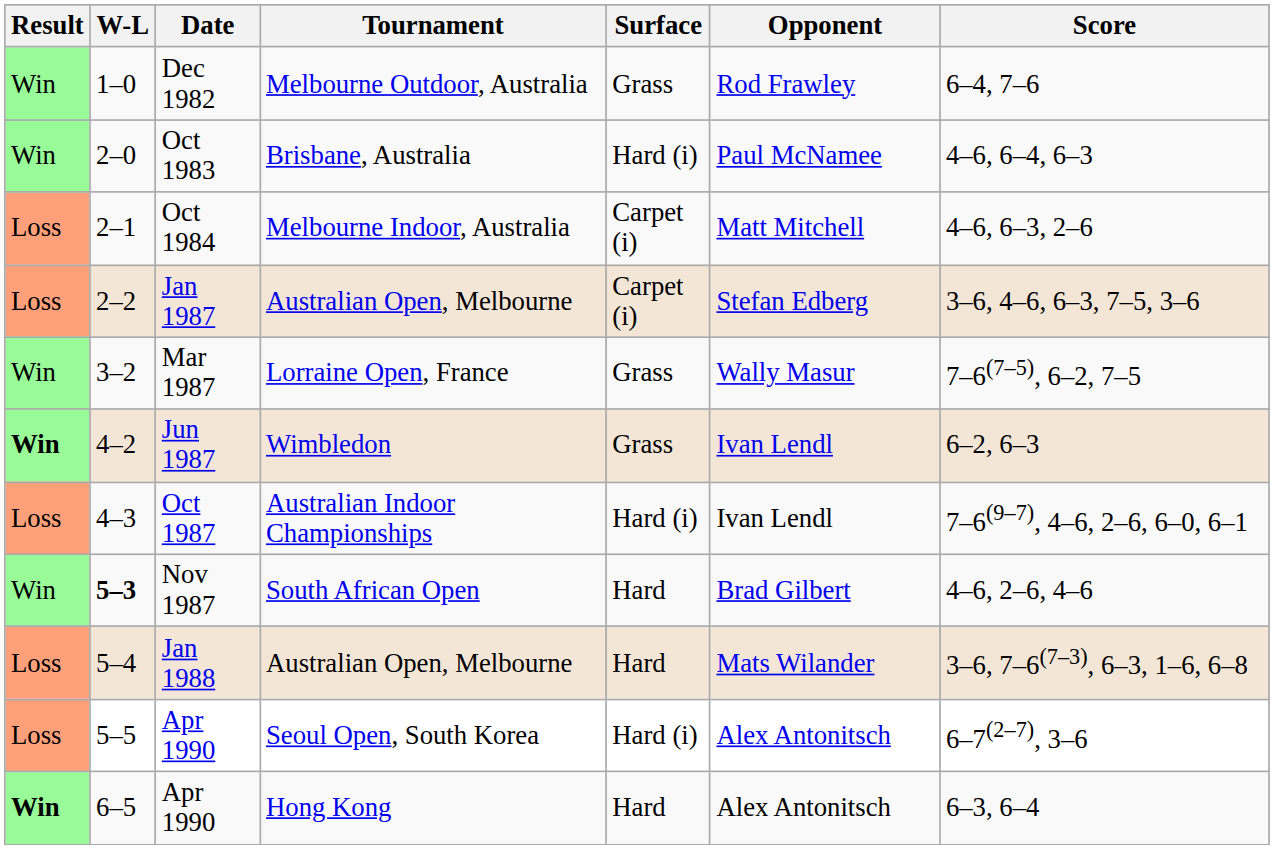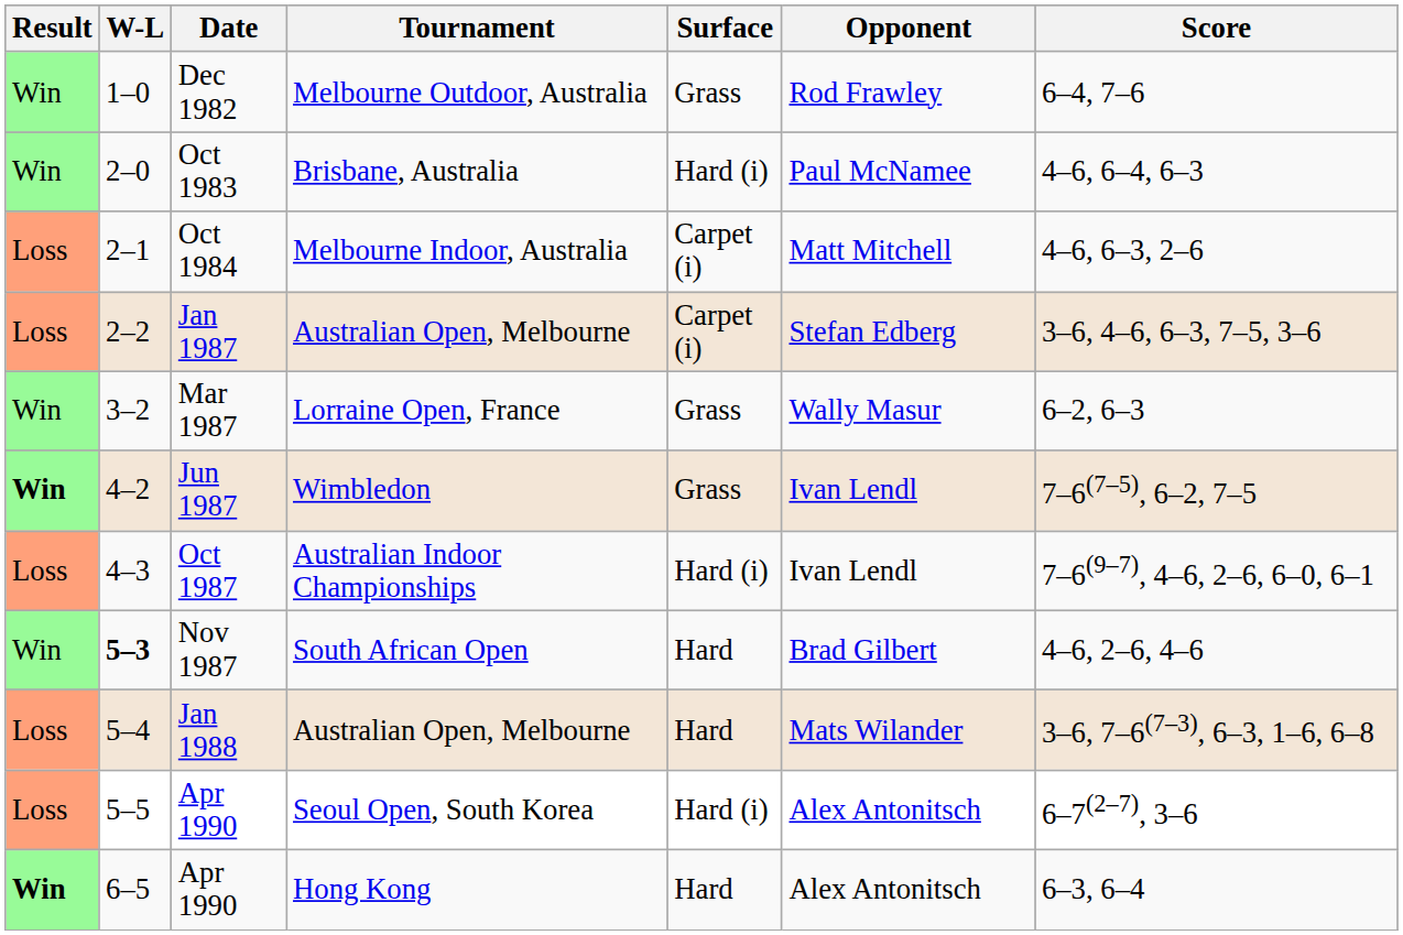 <table class="wikitable sortable">
 <tr>
 <th>Result</th>
 <th style="width:32px" class="unsortable">W-L</th>
 <th style="width:55px">Date</th>
 <th style="width:200px">Tournament</th>
 <th style="width:55px">Surface</th>
 <th style="width:130px">Opponent</th>
 <th class="unsortable" style="width:190px">Score</th>
 </tr>
 <tr>
 <td style="background:#98fb98;">Win</td>
 <td>1–0</td>
 <td>Dec 1982</td>
 <td><a href='#'>Melbourne Outdoor</a>, Australia</td>
 <td>Grass</td>
 <td> <a href='#'>Rod Frawley</a></td>
 <td>6–4, 7–6</td>
 </tr>
 <tr>
 <td style="background:#98fb98;">Win</td>
 <td>2–0</td>
 <td>Oct 1983</td>
 <td><a href='#'>Brisbane</a>, Australia</td>
 <td>Hard (i)</td>
 <td> <a href='#'>Paul McNamee</a></td>
 <td>4–6, 6–4, 6–3</td>
 </tr>
 <tr>
 <td style="background:#ffa07a;">Loss</td>
 <td>2–1</td>
 <td>Oct 1984</td>
 <td><a href='#'>Melbourne Indoor</a>, Australia</td>
 <td>Carpet (i)</td>
 <td> <a href='#'>Matt Mitchell</a></td>
 <td>4–6, 6–3, 2–6</td>
 </tr>
 <tr style="background:#f3e6d7;">
 <td style="background:#ffa07a;">Loss</td>
 <td>2–2</td>
 <td><a href='#'>Jan 1987</a></td>
 <td><a href='#'>Australian Open</a>, Melbourne</td>
 <td>Carpet (i)</td>
 <td> <a href='#'>Stefan Edberg</a></td>
 <td>3–6, 4–6, 6–3, 7–5, 3–6</td>
 </tr>
 <tr>
 <td style="background:#98fb98;">Win</td>
 <td>3–2</td>
 <td>Mar 1987</td>
 <td><a href='#'>Lorraine Open</a>, France</td>
 <td>Grass</td>
 <td> <a href='#'>Wally Masur</a></td>
-<td>7–6<sup>(7–5)</sup>, 6–2, 7–5</td>
+<td>6–2, 6–3</td>
 </tr>
 <tr style="background:#f3e6d7;">
 <td style="background:#98fb98;"><strong>Win</strong></td>
 <td>4–2</td>
 <td><a href='#'>Jun 1987</a></td>
 <td><a href='#'>Wimbledon</a></td>
 <td>Grass</td>
 <td> <a href='#'>Ivan Lendl</a></td>
-<td>6–2, 6–3</td>
+<td>7–6<sup>(7–5)</sup>, 6–2, 7–5</td>
 </tr>
 <tr>
 <td style="background:#ffa07a;">Loss</td>
 <td>4–3</td>
 <td><a href='#'>Oct 1987</a></td>
 <td><a href='#'>Australian Indoor Championships</a></td>
 <td>Hard (i)</td>
 <td> Ivan Lendl</td>
 <td>7–6<sup>(9–7)</sup>, 4–6, 2–6, 6–0, 6–1</td>
 </tr>
 <tr>
 <td style="background:#98fb98;">Win</td>
 <td><strong>5–3</strong></td>
 <td>Nov 1987</td>
 <td><a href='#'>South African Open</a></td>
 <td>Hard</td>
 <td> <a href='#'>Brad Gilbert</a></td>
 <td>4–6, 2–6, 4–6</td>
 </tr>
 <tr style="background:#f3e6d7;">
 <td style="background:#ffa07a;">Loss</td>
 <td>5–4</td>
 <td><a href='#'>Jan 1988</a></td>
 <td>Australian Open, Melbourne</td>
 <td>Hard</td>
 <td> <a href='#'>Mats Wilander</a></td>
 <td>3–6, 7–6<sup>(7–3)</sup>, 6–3, 1–6, 6–8</td>
 </tr>
 <tr bgcolor="#ffffff">
 <td style="background:#ffa07a;">Loss</td>
 <td>5–5</td>
 <td><a href='#'>Apr 1990</a></td>
 <td><a href='#'>Seoul Open</a>, South Korea</td>
 <td>Hard (i)</td>
 <td> <a href='#'>Alex Antonitsch</a></td>
 <td>6–7<sup>(2–7)</sup>, 3–6</td>
 </tr>
 <tr>
 <td style="background:#98fb98;"><strong>Win</strong></td>
 <td>6–5</td>
 <td>Apr 1990</td>
 <td><a href='#'>Hong Kong</a></td>
 <td>Hard</td>
 <td> Alex Antonitsch</td>
 <td>6–3, 6–4</td>
 </tr>
 </table>
